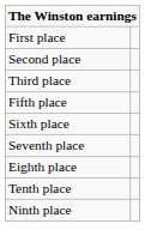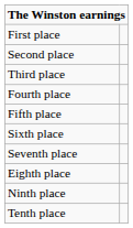 <table class="wikitable">
 <tr>
 <td colspan="2"><strong>The Winston earnings</strong></td>
 </tr>
 <tr>
 <td>First place</td>
 <td></td>
 </tr>
 <tr>
 <td>Second place</td>
 <td></td>
 </tr>
 <tr>
 <td>Third place</td>
+<td></td>
+</tr>
+<tr>
+<td>Fourth place</td>
 <td></td>
 </tr>
 <tr>
 <td>Fifth place</td>
 <td></td>
 </tr>
 <tr>
 <td>Sixth place</td>
 <td></td>
 </tr>
 <tr>
 <td>Seventh place</td>
 <td></td>
 </tr>
 <tr>
 <td>Eighth place</td>
 <td></td>
 </tr>
 <tr>
+<td>Ninth place</td>
+<td></td>
+</tr>
+<tr>
 <td>Tenth place</td>
 <td></td>
 </tr>
-<tr>
-<td>Ninth place</td>
-<td></td>
-</tr>
 </table>
